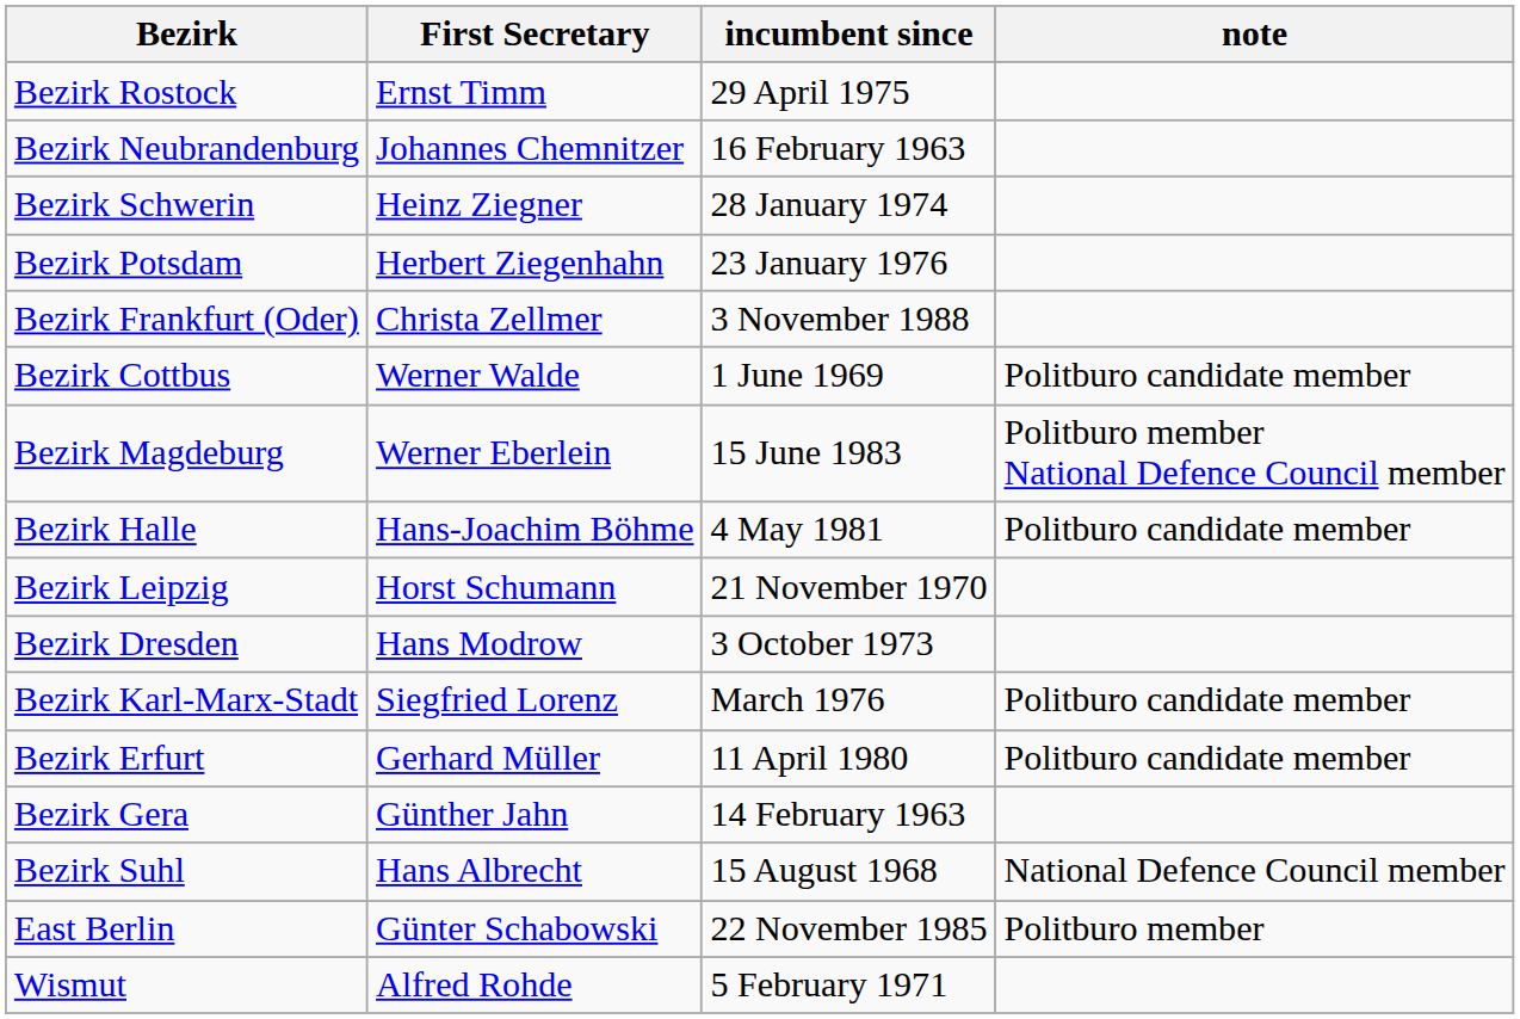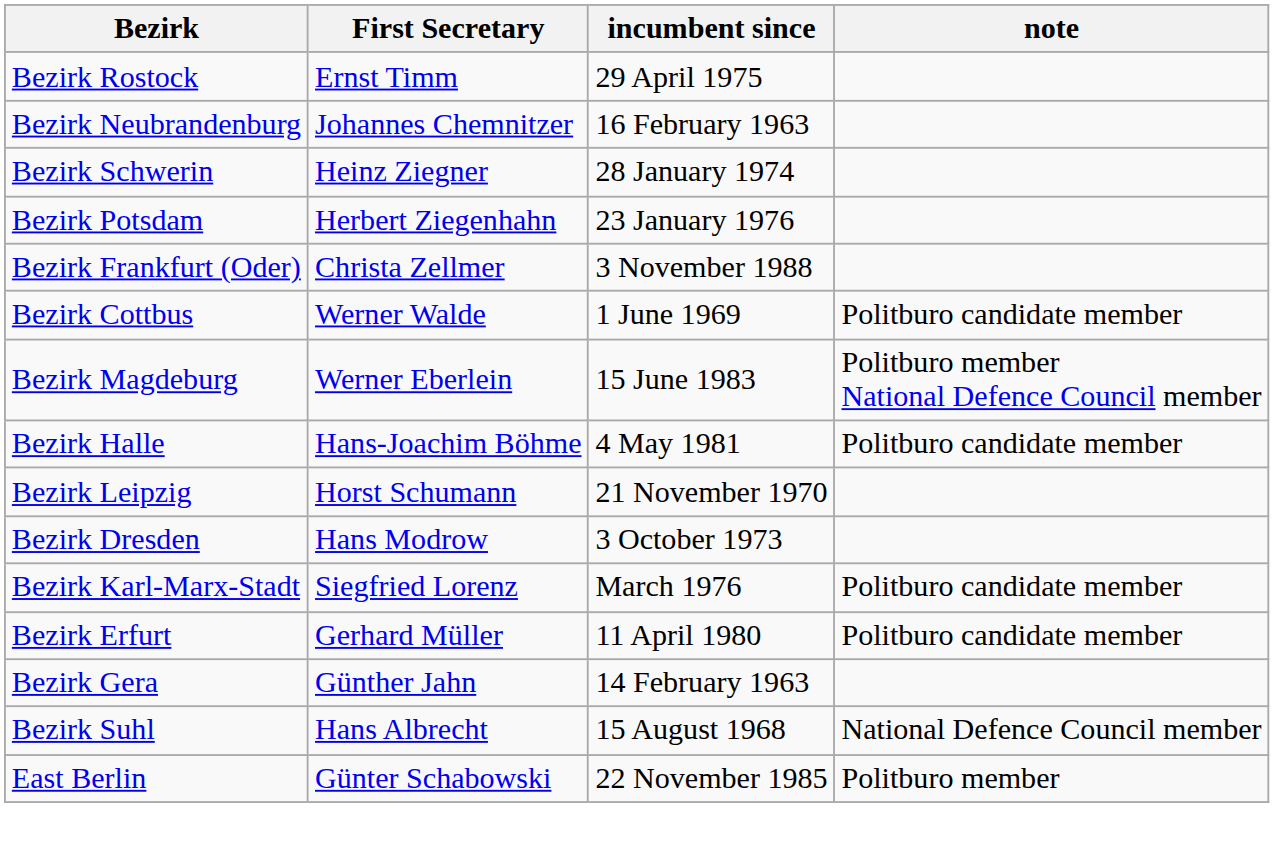 <table class="wikitable sortable">
 <tr>
 <th>Bezirk</th>
 <th>First Secretary</th>
 <th>incumbent since</th>
 <th>note</th>
 </tr>
 <tr>
 <td><a href='#'>Bezirk Rostock</a></td>
 <td><a href='#'>Ernst Timm</a></td>
 <td>29 April 1975</td>
 <td></td>
 </tr>
 <tr>
 <td><a href='#'>Bezirk Neubrandenburg</a></td>
 <td><a href='#'>Johannes Chemnitzer</a></td>
 <td>16 February 1963</td>
 <td></td>
 </tr>
 <tr>
 <td><a href='#'>Bezirk Schwerin</a></td>
 <td><a href='#'>Heinz Ziegner</a></td>
 <td>28 January 1974</td>
 <td></td>
 </tr>
 <tr>
 <td><a href='#'>Bezirk Potsdam</a></td>
 <td><a href='#'>Herbert Ziegenhahn</a></td>
 <td>23 January 1976</td>
 <td></td>
 </tr>
 <tr>
 <td><a href='#'>Bezirk Frankfurt (Oder)</a></td>
 <td><a href='#'>Christa Zellmer</a></td>
 <td>3 November 1988</td>
 <td></td>
 </tr>
 <tr>
 <td><a href='#'>Bezirk Cottbus</a></td>
 <td><a href='#'>Werner Walde</a></td>
 <td>1 June 1969</td>
 <td>Politburo candidate member</td>
 </tr>
 <tr>
 <td><a href='#'>Bezirk Magdeburg</a></td>
 <td><a href='#'>Werner Eberlein</a></td>
 <td>15 June 1983</td>
 <td>Politburo member<br><a href='#'>National Defence Council</a> member</td>
 </tr>
 <tr>
 <td><a href='#'>Bezirk Halle</a></td>
 <td><a href='#'>Hans-Joachim Böhme</a></td>
 <td>4 May 1981</td>
 <td>Politburo candidate member</td>
 </tr>
 <tr>
 <td><a href='#'>Bezirk Leipzig</a></td>
 <td><a href='#'>Horst Schumann</a></td>
 <td>21 November 1970</td>
 <td></td>
 </tr>
 <tr>
 <td><a href='#'>Bezirk Dresden</a></td>
 <td><a href='#'>Hans Modrow</a></td>
 <td>3 October 1973</td>
 <td></td>
 </tr>
 <tr>
 <td><a href='#'>Bezirk Karl-Marx-Stadt</a></td>
 <td><a href='#'>Siegfried Lorenz</a></td>
 <td>March 1976</td>
 <td>Politburo candidate member</td>
 </tr>
 <tr>
 <td><a href='#'>Bezirk Erfurt</a></td>
 <td><a href='#'>Gerhard Müller</a></td>
 <td>11 April 1980</td>
 <td>Politburo candidate member</td>
 </tr>
 <tr>
 <td><a href='#'>Bezirk Gera</a></td>
 <td><a href='#'>Günther Jahn</a></td>
 <td>14 February 1963</td>
 <td></td>
 </tr>
 <tr>
 <td><a href='#'>Bezirk Suhl</a></td>
 <td><a href='#'>Hans Albrecht</a></td>
 <td>15 August 1968</td>
 <td>National Defence Council member</td>
 </tr>
 <tr>
 <td><a href='#'>East Berlin</a></td>
 <td><a href='#'>Günter Schabowski</a></td>
 <td>22 November 1985</td>
 <td>Politburo member</td>
 </tr>
-<tr>
-<td><a href='#'>Wismut</a></td>
-<td><a href='#'>Alfred Rohde</a></td>
-<td>5 February 1971</td>
-<td></td>
-</tr>
 </table>
